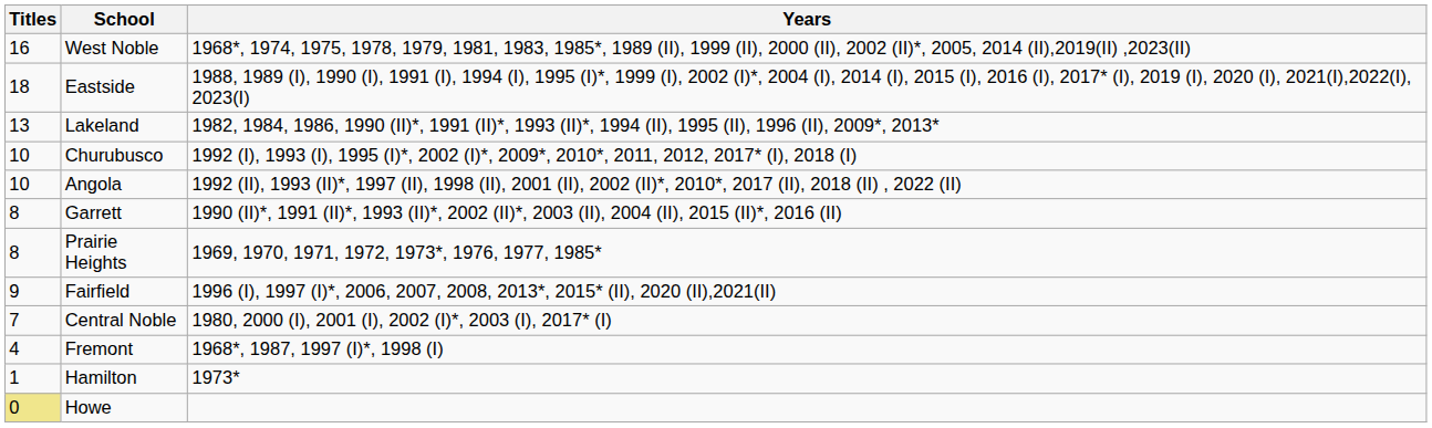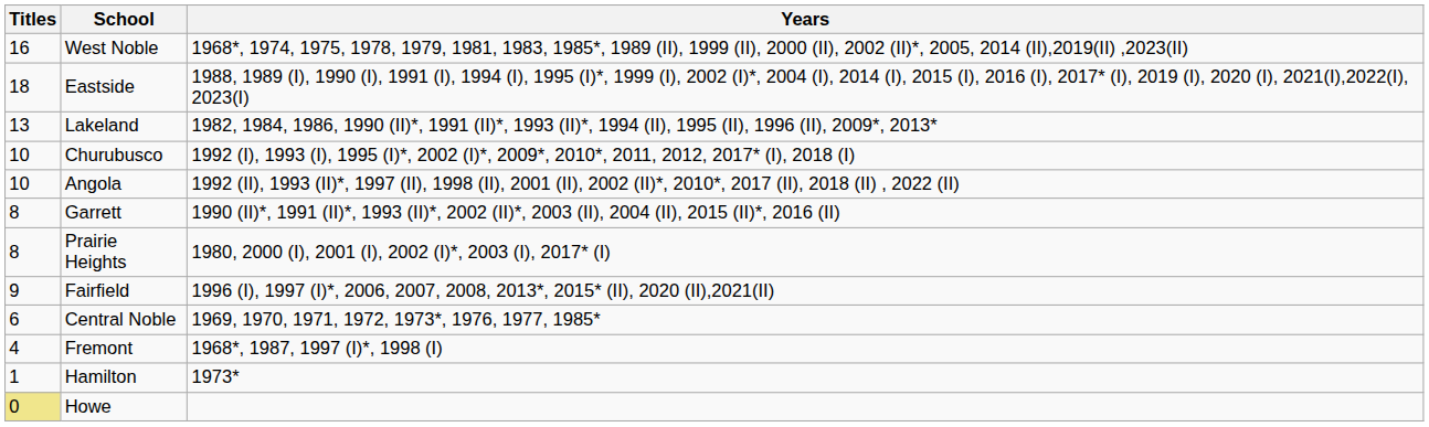 <table class="wikitable">
 <tr>
 <th>Titles</th>
 <th>School</th>
 <th>Years</th>
 </tr>
 <tr>
 <td>16</td>
 <td>West Noble</td>
 <td>1968*, 1974, 1975, 1978, 1979, 1981, 1983, 1985*, 1989 (II), 1999 (II), 2000 (II), 2002 (II)*, 2005, 2014 (II),2019(II) ,2023(II)</td>
 </tr>
 <tr>
 <td>18</td>
 <td>Eastside</td>
 <td>1988, 1989 (I), 1990 (I), 1991 (I), 1994 (I), 1995 (I)*, 1999 (I), 2002 (I)*, 2004 (I), 2014 (I), 2015 (I), 2016 (I), 2017* (I), 2019 (I), 2020 (I), 2021(I),2022(I), 2023(I)</td>
 </tr>
 <tr>
 <td>13</td>
 <td>Lakeland</td>
 <td>1982, 1984, 1986, 1990 (II)*, 1991 (II)*, 1993 (II)*, 1994 (II), 1995 (II), 1996 (II), 2009*, 2013*</td>
 </tr>
 <tr>
 <td>10</td>
 <td>Churubusco</td>
 <td>1992 (I), 1993 (I), 1995 (I)*, 2002 (I)*, 2009*, 2010*, 2011, 2012, 2017* (I), 2018 (I)</td>
 </tr>
 <tr>
 <td>10</td>
 <td>Angola</td>
 <td>1992 (II), 1993 (II)*, 1997 (II), 1998 (II), 2001 (II), 2002 (II)*, 2010*, 2017 (II), 2018 (II) , 2022 (II)</td>
 </tr>
 <tr>
 <td>8</td>
 <td>Garrett</td>
 <td>1990 (II)*, 1991 (II)*, 1993 (II)*, 2002 (II)*, 2003 (II), 2004 (II), 2015 (II)*, 2016 (II)</td>
 </tr>
 <tr , 2024 (II)>
 <td>8</td>
 <td>Prairie Heights</td>
-<td>1969, 1970, 1971, 1972, 1973*, 1976, 1977, 1985*</td>
+<td>1980, 2000 (I), 2001 (I), 2002 (I)*, 2003 (I), 2017* (I)</td>
 </tr>
 <tr>
 <td>9</td>
 <td>Fairfield</td>
 <td>1996 (I), 1997 (I)*, 2006, 2007, 2008, 2013*, 2015* (II), 2020 (II),2021(II)</td>
 </tr>
 <tr>
-<td>7</td>
+<td>6</td>
 <td>Central Noble</td>
-<td>1980, 2000 (I), 2001 (I), 2002 (I)*, 2003 (I), 2017* (I)</td>
+<td>1969, 1970, 1971, 1972, 1973*, 1976, 1977, 1985*</td>
 </tr>
 <tr>
 <td>4</td>
 <td>Fremont</td>
 <td>1968*, 1987, 1997 (I)*, 1998 (I)</td>
 </tr>
 <tr>
 <td>1</td>
 <td>Hamilton</td>
 <td>1973*</td>
 </tr>
 <tr>
 <td style="background: khaki;">0</td>
 <td>Howe</td>
 <td></td>
 </tr>
 </table>
